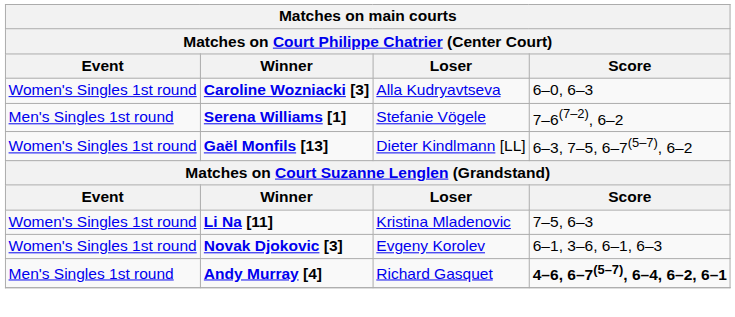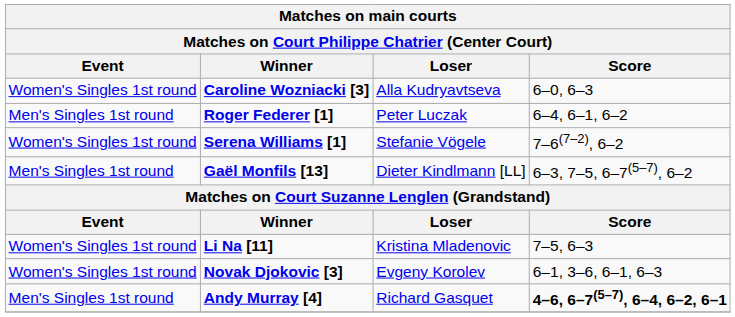 <table class="wikitable collapsible uncollapsed" style="margin:auto;">
 <tr>
 <th colspan="4" style="white-space:nowrap;">Matches on main courts</th>
 </tr>
 <tr>
 <th colspan="4"><strong>Matches on <a href='#'>Court Philippe Chatrier</a> (Center Court)</strong></th>
 </tr>
 <tr>
 <th>Event</th>
 <th>Winner</th>
 <th>Loser</th>
 <th>Score</th>
 </tr>
 <tr>
 <td><a href='#'>Women's Singles 1st round</a></td>
 <td> <strong><a href='#'>Caroline Wozniacki</a> [3]</strong></td>
 <td> <a href='#'>Alla Kudryavtseva</a></td>
 <td>6–0, 6–3</td>
 </tr>
 <tr>
 <td><a href='#'>Men's Singles 1st round</a></td>
+<td> <strong><a href='#'>Roger Federer</a> [1]</strong></td>
+<td> <a href='#'>Peter Luczak</a></td>
+<td>6–4, 6–1, 6–2</td>
+</tr>
+<tr>
+<td><a href='#'>Women's Singles 1st round</a></td>
 <td> <strong><a href='#'>Serena Williams</a> [1]</strong></td>
 <td> <a href='#'>Stefanie Vögele</a></td>
 <td>7–6<sup>(7–2)</sup>, 6–2</td>
 </tr>
 <tr>
-<td><a href='#'>Women's Singles 1st round</a></td>
+<td><a href='#'>Men's Singles 1st round</a></td>
 <td> <strong><a href='#'>Gaël Monfils</a> [13]</strong></td>
 <td> <a href='#'>Dieter Kindlmann</a> [LL]</td>
 <td>6–3, 7–5, 6–7<sup>(5–7)</sup>, 6–2</td>
 </tr>
 <tr>
 <th colspan="4"><strong>Matches on <a href='#'>Court Suzanne Lenglen</a> (Grandstand)</strong></th>
 </tr>
 <tr>
 <th>Event</th>
 <th>Winner</th>
 <th>Loser</th>
 <th>Score</th>
 </tr>
 <tr>
 <td><a href='#'>Women's Singles 1st round</a></td>
 <td> <strong><a href='#'>Li Na</a> [11]</strong></td>
 <td> <a href='#'>Kristina Mladenovic</a></td>
 <td>7–5, 6–3</td>
 </tr>
 <tr>
 <td><a href='#'>Women's Singles 1st round</a></td>
 <td> <strong><a href='#'>Novak Djokovic</a> [3]</strong></td>
 <td> <a href='#'>Evgeny Korolev</a></td>
 <td>6–1, 3–6, 6–1, 6–3</td>
 </tr>
 <tr>
 <td><a href='#'>Men's Singles 1st round</a></td>
 <td> <strong><a href='#'>Andy Murray</a> [4]</strong></td>
 <td> <a href='#'>Richard Gasquet</a></td>
 <td><strong>4–6, 6–7<sup>(5–7)</sup>, 6–4, 6–2, 6–1</strong></td>
 </tr>
 <tr>
 </tr>
 </table>
